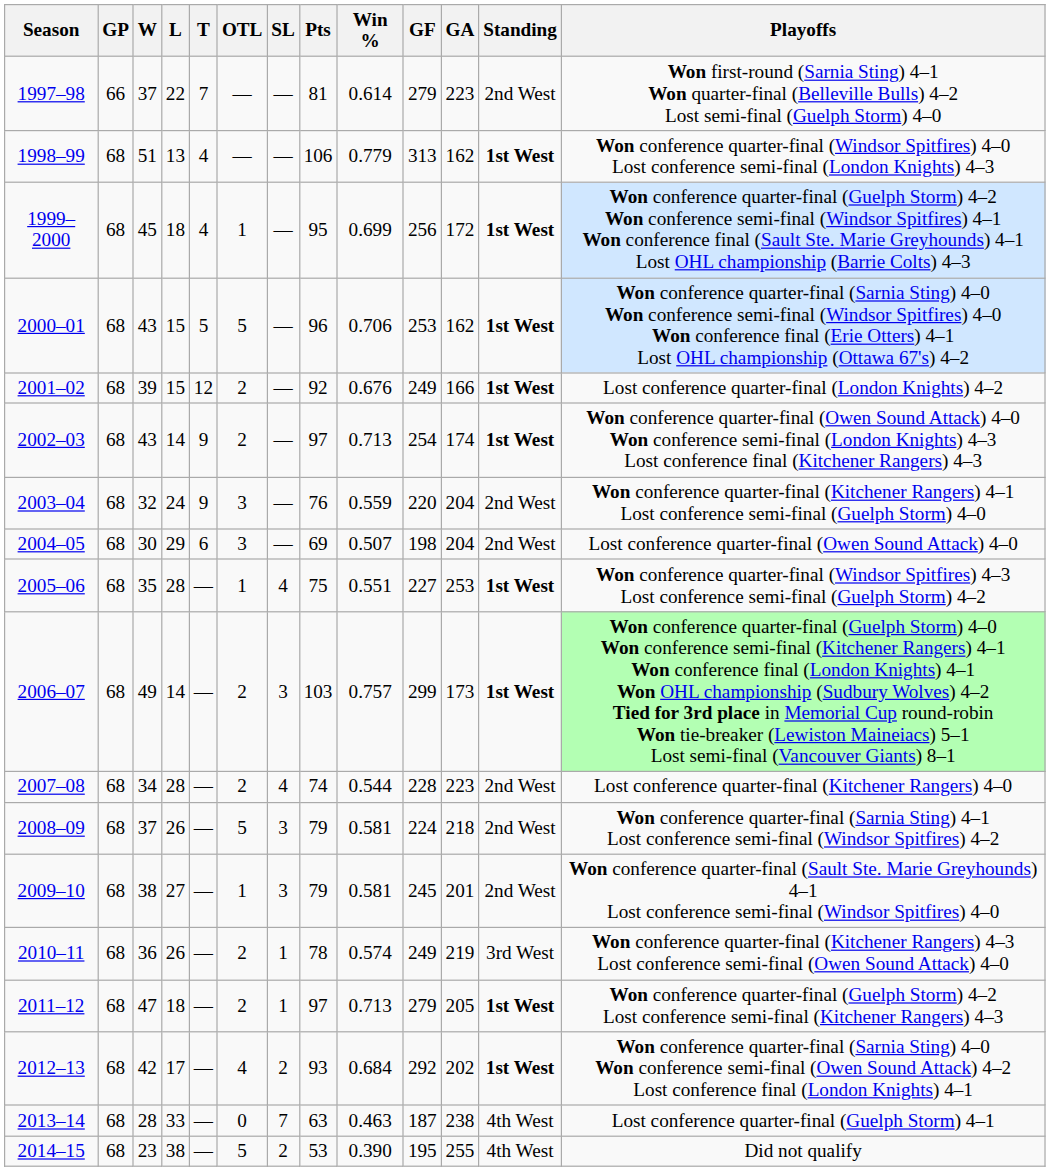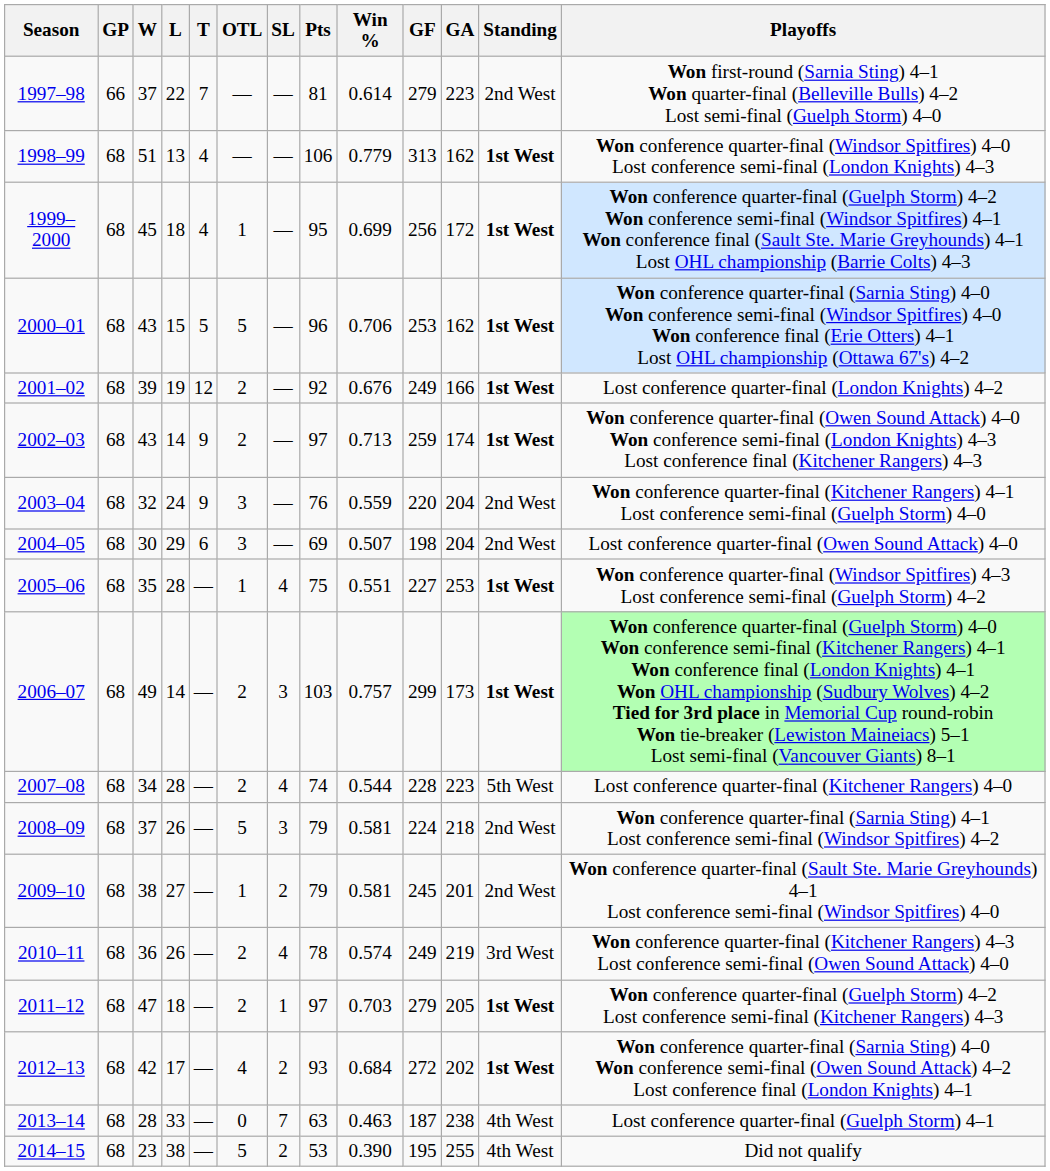 <table class="wikitable" style="text-align:center">
 <tr>
 <th>Season</th>
 <th>GP</th>
 <th>W</th>
 <th>L</th>
 <th>T</th>
 <th>OTL</th>
 <th>SL</th>
 <th>Pts</th>
 <th>Win %</th>
 <th>GF</th>
 <th>GA</th>
 <th>Standing</th>
 <th>Playoffs</th>
 </tr>
 <tr>
 <td><a href='#'>1997–98</a></td>
 <td>66</td>
 <td>37</td>
 <td>22</td>
 <td>7</td>
 <td>—</td>
 <td>—</td>
 <td>81</td>
 <td>0.614</td>
 <td>279</td>
 <td>223</td>
 <td>2nd West</td>
 <td><strong>Won</strong> first-round (<a href='#'>Sarnia Sting</a>) 4–1 <br> <strong>Won</strong> quarter-final (<a href='#'>Belleville Bulls</a>) 4–2 <br> Lost semi-final (<a href='#'>Guelph Storm</a>) 4–0</td>
 </tr>
 <tr>
 <td><a href='#'>1998–99</a></td>
 <td>68</td>
 <td>51</td>
 <td>13</td>
 <td>4</td>
 <td>—</td>
 <td>—</td>
 <td>106</td>
 <td>0.779</td>
 <td>313</td>
 <td>162</td>
 <td><strong>1st West</strong></td>
 <td><strong>Won</strong> conference quarter-final (<a href='#'>Windsor Spitfires</a>) 4–0 <br> Lost conference semi-final (<a href='#'>London Knights</a>) 4–3</td>
 </tr>
 <tr>
 <td><a href='#'>1999–2000</a></td>
 <td>68</td>
 <td>45</td>
 <td>18</td>
 <td>4</td>
 <td>1</td>
 <td>—</td>
 <td>95</td>
 <td>0.699</td>
 <td>256</td>
 <td>172</td>
 <td><strong>1st West</strong></td>
 <td bgcolor="#D0E7FF"><strong>Won</strong> conference quarter-final (<a href='#'>Guelph Storm</a>) 4–2 <br> <strong>Won</strong> conference semi-final (<a href='#'>Windsor Spitfires</a>) 4–1 <br> <strong>Won</strong> conference final (<a href='#'>Sault Ste. Marie Greyhounds</a>) 4–1 <br> Lost <a href='#'>OHL championship</a> (<a href='#'>Barrie Colts</a>) 4–3</td>
 </tr>
 <tr>
 <td><a href='#'>2000–01</a></td>
 <td>68</td>
 <td>43</td>
 <td>15</td>
 <td>5</td>
 <td>5</td>
 <td>—</td>
 <td>96</td>
 <td>0.706</td>
 <td>253</td>
 <td>162</td>
 <td><strong>1st West</strong></td>
 <td bgcolor="#D0E7FF"><strong>Won</strong> conference quarter-final (<a href='#'>Sarnia Sting</a>) 4–0 <br> <strong>Won</strong> conference semi-final (<a href='#'>Windsor Spitfires</a>) 4–0 <br> <strong>Won</strong> conference final (<a href='#'>Erie Otters</a>) 4–1 <br> Lost <a href='#'>OHL championship</a> (<a href='#'>Ottawa 67's</a>) 4–2</td>
 </tr>
 <tr>
 <td><a href='#'>2001–02</a></td>
 <td>68</td>
 <td>39</td>
-<td>15</td>
+<td>19</td>
 <td>12</td>
 <td>2</td>
 <td>—</td>
 <td>92</td>
 <td>0.676</td>
 <td>249</td>
 <td>166</td>
 <td><strong>1st West</strong></td>
 <td>Lost conference quarter-final (<a href='#'>London Knights</a>) 4–2</td>
 </tr>
 <tr>
 <td><a href='#'>2002–03</a></td>
 <td>68</td>
 <td>43</td>
 <td>14</td>
 <td>9</td>
 <td>2</td>
 <td>—</td>
 <td>97</td>
 <td>0.713</td>
-<td>254</td>
+<td>259</td>
 <td>174</td>
 <td><strong>1st West</strong></td>
 <td><strong>Won</strong> conference quarter-final (<a href='#'>Owen Sound Attack</a>) 4–0 <br> <strong>Won</strong> conference semi-final (<a href='#'>London Knights</a>) 4–3 <br> Lost conference final (<a href='#'>Kitchener Rangers</a>) 4–3</td>
 </tr>
 <tr>
 <td><a href='#'>2003–04</a></td>
 <td>68</td>
 <td>32</td>
 <td>24</td>
 <td>9</td>
 <td>3</td>
 <td>—</td>
 <td>76</td>
 <td>0.559</td>
 <td>220</td>
 <td>204</td>
 <td>2nd West</td>
 <td><strong>Won</strong> conference quarter-final (<a href='#'>Kitchener Rangers</a>) 4–1 <br> Lost conference semi-final (<a href='#'>Guelph Storm</a>) 4–0 <br></td>
 </tr>
 <tr>
 <td><a href='#'>2004–05</a></td>
 <td>68</td>
 <td>30</td>
 <td>29</td>
 <td>6</td>
 <td>3</td>
 <td>—</td>
 <td>69</td>
 <td>0.507</td>
 <td>198</td>
 <td>204</td>
 <td>2nd West</td>
 <td>Lost conference quarter-final (<a href='#'>Owen Sound Attack</a>) 4–0</td>
 </tr>
 <tr>
 <td><a href='#'>2005–06</a></td>
 <td>68</td>
 <td>35</td>
 <td>28</td>
 <td>—</td>
 <td>1</td>
 <td>4</td>
 <td>75</td>
 <td>0.551</td>
 <td>227</td>
 <td>253</td>
 <td><strong>1st West</strong></td>
 <td><strong>Won</strong> conference quarter-final (<a href='#'>Windsor Spitfires</a>) 4–3 <br> Lost conference semi-final (<a href='#'>Guelph Storm</a>) 4–2</td>
 </tr>
 <tr>
 <td><a href='#'>2006–07</a></td>
 <td>68</td>
 <td>49</td>
 <td>14</td>
 <td>—</td>
 <td>2</td>
 <td>3</td>
 <td>103</td>
 <td>0.757</td>
 <td>299</td>
 <td>173</td>
 <td><strong>1st West</strong></td>
 <td bgcolor="#B3FFB3"><strong>Won</strong> conference quarter-final (<a href='#'>Guelph Storm</a>) 4–0 <br> <strong>Won</strong> conference semi-final (<a href='#'>Kitchener Rangers</a>) 4–1 <br> <strong>Won</strong> conference final (<a href='#'>London Knights</a>) 4–1 <br> <strong>Won</strong> <a href='#'>OHL championship</a> (<a href='#'>Sudbury Wolves</a>) 4–2 <br> <strong>Tied for 3rd place</strong> in <a href='#'>Memorial Cup</a> round-robin <br> <strong>Won</strong> tie-breaker (<a href='#'>Lewiston Maineiacs</a>) 5–1 <br> Lost semi-final (<a href='#'>Vancouver Giants</a>) 8–1</td>
 </tr>
 <tr>
 <td><a href='#'>2007–08</a></td>
 <td>68</td>
 <td>34</td>
 <td>28</td>
 <td>—</td>
 <td>2</td>
 <td>4</td>
 <td>74</td>
 <td>0.544</td>
 <td>228</td>
 <td>223</td>
-<td>2nd West</td>
+<td>5th West</td>
 <td>Lost conference quarter-final (<a href='#'>Kitchener Rangers</a>) 4–0</td>
 </tr>
 <tr>
 <td><a href='#'>2008–09</a></td>
 <td>68</td>
 <td>37</td>
 <td>26</td>
 <td>—</td>
 <td>5</td>
 <td>3</td>
 <td>79</td>
 <td>0.581</td>
 <td>224</td>
 <td>218</td>
 <td>2nd West</td>
 <td><strong>Won</strong> conference quarter-final (<a href='#'>Sarnia Sting</a>) 4–1 <br> Lost conference semi-final (<a href='#'>Windsor Spitfires</a>) 4–2</td>
 </tr>
 <tr>
 <td><a href='#'>2009–10</a></td>
 <td>68</td>
 <td>38</td>
 <td>27</td>
 <td>—</td>
 <td>1</td>
-<td>3</td>
+<td>2</td>
 <td>79</td>
 <td>0.581</td>
 <td>245</td>
 <td>201</td>
 <td>2nd West</td>
 <td><strong>Won</strong> conference quarter-final (<a href='#'>Sault Ste. Marie Greyhounds</a>) 4–1 <br> Lost conference semi-final (<a href='#'>Windsor Spitfires</a>) 4–0</td>
 </tr>
 <tr>
 <td><a href='#'>2010–11</a></td>
 <td>68</td>
 <td>36</td>
 <td>26</td>
 <td>—</td>
 <td>2</td>
-<td>1</td>
+<td>4</td>
 <td>78</td>
 <td>0.574</td>
 <td>249</td>
 <td>219</td>
 <td>3rd West</td>
 <td><strong>Won</strong> conference quarter-final (<a href='#'>Kitchener Rangers</a>) 4–3 <br> Lost conference semi-final (<a href='#'>Owen Sound Attack</a>) 4–0</td>
 </tr>
 <tr>
 <td><a href='#'>2011–12</a></td>
 <td>68</td>
 <td>47</td>
 <td>18</td>
 <td>—</td>
 <td>2</td>
 <td>1</td>
 <td>97</td>
-<td>0.713</td>
+<td>0.703</td>
 <td>279</td>
 <td>205</td>
 <td><strong>1st West</strong></td>
 <td><strong>Won</strong> conference quarter-final (<a href='#'>Guelph Storm</a>) 4–2 <br> Lost conference semi-final (<a href='#'>Kitchener Rangers</a>) 4–3</td>
 </tr>
 <tr>
 <td><a href='#'>2012–13</a></td>
 <td>68</td>
 <td>42</td>
 <td>17</td>
 <td>—</td>
 <td>4</td>
 <td>2</td>
 <td>93</td>
 <td>0.684</td>
-<td>292</td>
+<td>272</td>
 <td>202</td>
 <td><strong>1st West</strong></td>
 <td><strong>Won</strong> conference quarter-final (<a href='#'>Sarnia Sting</a>) 4–0 <br> <strong>Won</strong> conference semi-final (<a href='#'>Owen Sound Attack</a>) 4–2 <br> Lost conference final (<a href='#'>London Knights</a>) 4–1</td>
 </tr>
 <tr>
 <td><a href='#'>2013–14</a></td>
 <td>68</td>
 <td>28</td>
 <td>33</td>
 <td>—</td>
 <td>0</td>
 <td>7</td>
 <td>63</td>
 <td>0.463</td>
 <td>187</td>
 <td>238</td>
 <td>4th West</td>
 <td>Lost conference quarter-final (<a href='#'>Guelph Storm</a>) 4–1</td>
 </tr>
 <tr>
 <td><a href='#'>2014–15</a></td>
 <td>68</td>
 <td>23</td>
 <td>38</td>
 <td>—</td>
 <td>5</td>
 <td>2</td>
 <td>53</td>
 <td>0.390</td>
 <td>195</td>
 <td>255</td>
 <td>4th West</td>
 <td>Did not qualify</td>
 </tr>
 </table>
